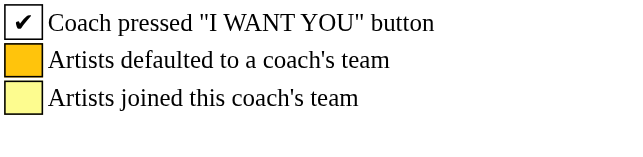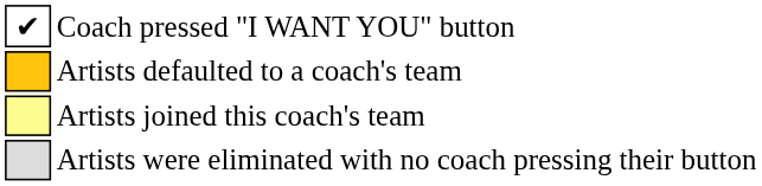 <table class="toccolours" style="font-size: 100%">
 <tr>
 <td style="background:white; border:1px solid black"> ✔ </td>
 <td>Coach pressed "I WANT YOU" button</td>
 </tr>
 <tr>
 <td style="background:#ffc40c; border:1px solid black">  </td>
 <td>Artists defaulted to a coach's team</td>
 </tr>
 <tr>
 <td style="background:#fdfc8f; border:1px solid black">  </td>
 <td>Artists joined this coach's team</td>
 </tr>
 <tr>
+<td style="background:#dcdcdc; border:1px solid black">  </td>
+<td>Artists were eliminated with no coach pressing their button</td>
+</tr>
+<tr>
 </tr>
 </table>
